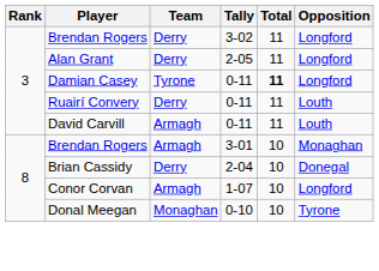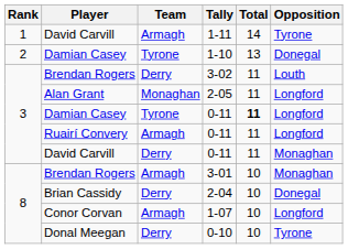 <table class="wikitable">
 <tr>
 <th>Rank</th>
 <th>Player</th>
 <th>Team</th>
 <th>Tally</th>
 <th>Total</th>
 <th>Opposition</th>
 </tr>
 <tr>
+<td rowspan=1 align=center>1</td>
+<td>David Carvill</td>
+<td><a href='#'>Armagh</a></td>
+<td align=center>1-11</td>
+<td align=center>14</td>
+<td><a href='#'>Tyrone</a></td>
+</tr>
+<tr>
+<td rowspan=1 align=center>2</td>
+<td><a href='#'>Damian Casey</a></td>
+<td><a href='#'>Tyrone</a></td>
+<td align=center>1-10</td>
+<td align=center>13</td>
+<td><a href='#'>Donegal</a></td>
+</tr>
+<tr>
 <td rowspan=5 align=center>3</td>
 <td><a href='#'>Brendan Rogers</a></td>
 <td><a href='#'>Derry</a></td>
 <td align=center>3-02</td>
 <td align=center>11</td>
-<td><a href='#'>Longford</a></td>
+<td><a href='#'>Louth</a></td>
 </tr>
 <tr>
 <td Alan><a href='#'>Alan Grant</a></td>
-<td><a href='#'>Derry</a></td>
+<td><a href='#'>Monaghan</a></td>
 <td align=center>2-05</td>
 <td align=center>11</td>
 <td><a href='#'>Longford</a></td>
 </tr>
 <tr>
 <td><a href='#'>Damian Casey</a></td>
 <td><a href='#'>Tyrone</a></td>
 <td align=center>0-11</td>
 <td align=center><strong>11</strong></td>
 <td><a href='#'>Longford</a></td>
 </tr>
 <tr>
 <td><a href='#'>Ruairí Convery</a></td>
+<td><a href='#'>Armagh</a></td>
+<td align=center>0-11</td>
+<td align=center>11</td>
+<td><a href='#'>Longford</a></td>
+</tr>
+<tr>
+<td>David Carvill</td>
 <td><a href='#'>Derry</a></td>
 <td align=center>0-11</td>
 <td align=center>11</td>
-<td><a href='#'>Louth</a></td>
-</tr>
-<tr>
-<td>David Carvill</td>
-<td><a href='#'>Armagh</a></td>
-<td align=center>0-11</td>
-<td align=center>11</td>
-<td><a href='#'>Louth</a></td>
+<td><a href='#'>Monaghan</a></td>
 </tr>
 <tr>
 <td rowspan=4 align=center>8</td>
 <td><a href='#'>Brendan Rogers</a></td>
 <td><a href='#'>Armagh</a></td>
 <td align=center>3-01</td>
 <td align=center>10</td>
 <td><a href='#'>Monaghan</a></td>
 </tr>
 <tr>
 <td>Brian Cassidy</td>
 <td><a href='#'>Derry</a></td>
 <td align=center>2-04</td>
 <td align=center>10</td>
 <td><a href='#'>Donegal</a></td>
 </tr>
 <tr>
 <td>Conor Corvan</td>
 <td><a href='#'>Armagh</a></td>
 <td align=center>1-07</td>
 <td align=center>10</td>
 <td><a href='#'>Longford</a></td>
 </tr>
 <tr>
 <td>Donal Meegan</td>
-<td><a href='#'>Monaghan</a></td>
+<td><a href='#'>Derry</a></td>
 <td align=center>0-10</td>
 <td align=center>10</td>
 <td><a href='#'>Tyrone</a></td>
 </tr>
 </table>
